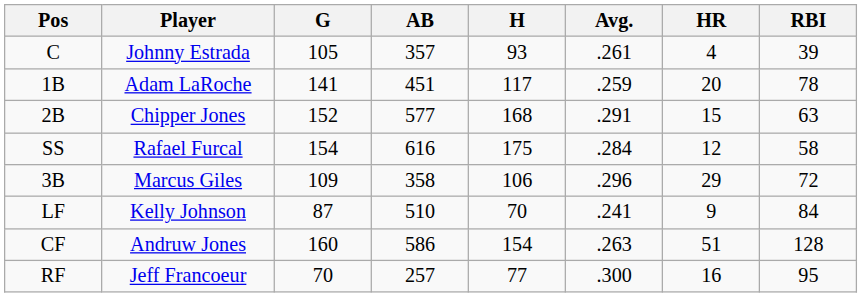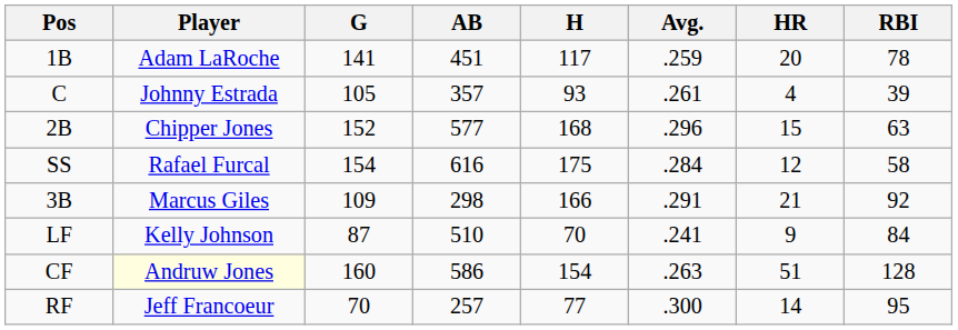 <table class="wikitable sortable">
 <tr>
 <th bgcolor="#DDDDFF" width="9%">Pos</th>
 <th bgcolor="#DDDDFF" width="16%">Player</th>
 <th bgcolor="#DDDDFF" width="9%">G</th>
 <th bgcolor="#DDDDFF" width="9%">AB</th>
 <th bgcolor="#DDDDFF" width="9%">H</th>
 <th bgcolor="#DDDDFF" width="9%">Avg.</th>
 <th bgcolor="#DDDDFF" width="9%">HR</th>
 <th bgcolor="#DDDDFF" width="9%">RBI</th>
 </tr>
 <tr align=center>
+<td>1B</td>
+<td><a href='#'>Adam LaRoche</a></td>
+<td>141</td>
+<td>451</td>
+<td>117</td>
+<td>.259</td>
+<td>20</td>
+<td>78</td>
+</tr>
+<tr align=center>
 <td>C</td>
 <td><a href='#'>Johnny Estrada</a></td>
 <td>105</td>
 <td>357</td>
 <td>93</td>
 <td>.261</td>
 <td>4</td>
 <td>39</td>
 </tr>
 <tr align=center>
-<td>1B</td>
-<td><a href='#'>Adam LaRoche</a></td>
-<td>141</td>
-<td>451</td>
-<td>117</td>
-<td>.259</td>
-<td>20</td>
-<td>78</td>
-</tr>
-<tr align=center>
 <td>2B</td>
 <td><a href='#'>Chipper Jones</a></td>
 <td>152</td>
 <td>577</td>
 <td>168</td>
-<td>.291</td>
+<td>.296</td>
 <td>15</td>
 <td>63</td>
 </tr>
 <tr align=center>
 <td>SS</td>
 <td><a href='#'>Rafael Furcal</a></td>
 <td>154</td>
 <td>616</td>
 <td>175</td>
 <td>.284</td>
 <td>12</td>
 <td>58</td>
 </tr>
 <tr align=center>
 <td>3B</td>
 <td><a href='#'>Marcus Giles</a></td>
 <td>109</td>
-<td>358</td>
-<td>106</td>
-<td>.296</td>
-<td>29</td>
-<td>72</td>
+<td>298</td>
+<td>166</td>
+<td>.291</td>
+<td>21</td>
+<td>92</td>
 </tr>
 <tr align=center>
 <td>LF</td>
 <td><a href='#'>Kelly Johnson</a></td>
 <td>87</td>
 <td>510</td>
 <td>70</td>
 <td>.241</td>
 <td>9</td>
 <td>84</td>
 </tr>
 <tr align=center>
 <td>CF</td>
-<td><a href='#'>Andruw Jones</a></td>
+<td style="background: lightyellow;"><a href='#'>Andruw Jones</a></td>
 <td>160</td>
 <td>586</td>
 <td>154</td>
 <td>.263</td>
 <td>51</td>
 <td>128</td>
 </tr>
 <tr align=center>
 <td>RF</td>
 <td><a href='#'>Jeff Francoeur</a></td>
 <td>70</td>
 <td>257</td>
 <td>77</td>
 <td>.300</td>
-<td>16</td>
+<td>14</td>
 <td>95</td>
 </tr>
 </table>
